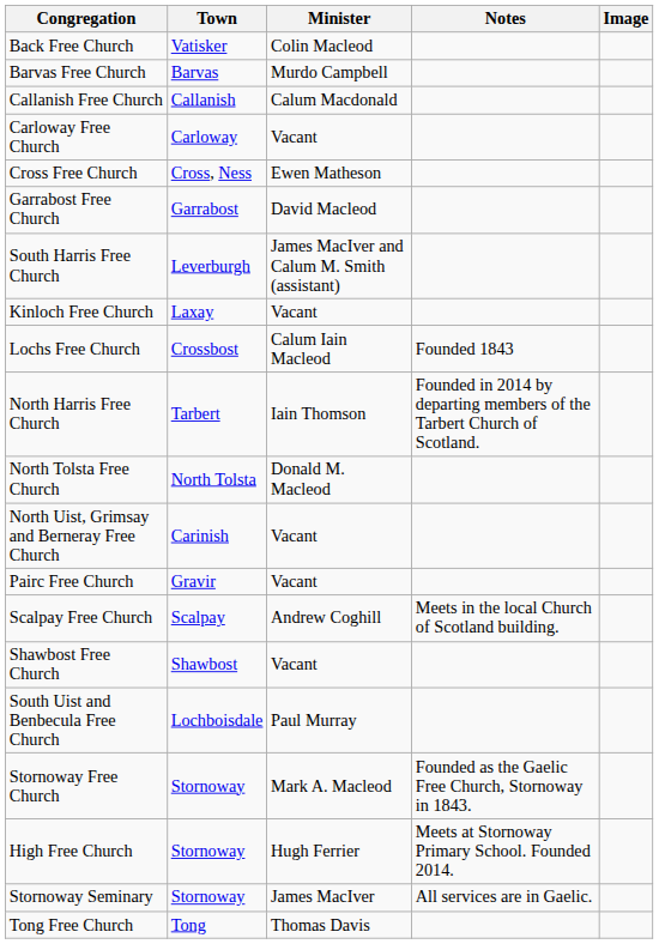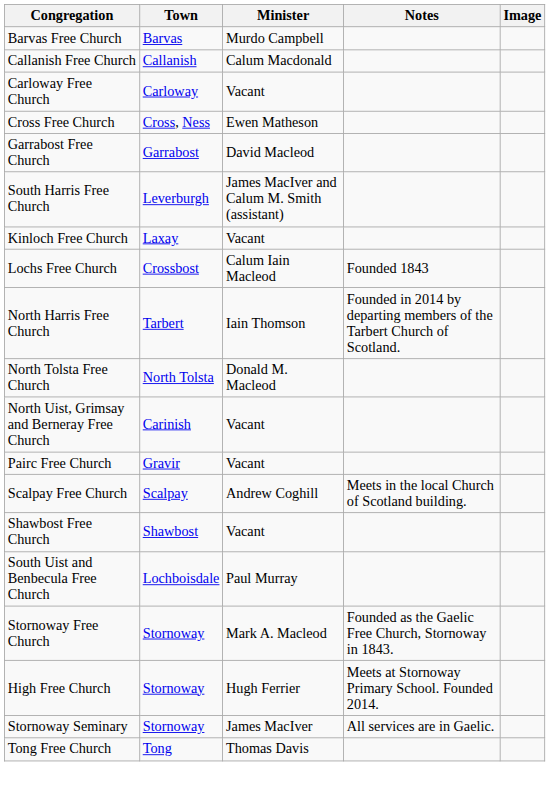 <table class="wikitable sortable">
 <tr>
 <th style="text-align:center;">Congregation</th>
 <th style="text-align:center;">Town</th>
 <th style="text-align:center;">Minister</th>
 <th style="text-align:center;">Notes</th>
 <th style="text-align:center;" class="unsortable">Image</th>
-</tr>
-<tr>
-<td>Back Free Church</td>
-<td><a href='#'>Vatisker</a></td>
-<td>Colin Macleod</td>
-<td></td>
-<td></td>
 </tr>
 <tr>
 <td>Barvas Free Church</td>
 <td><a href='#'>Barvas</a></td>
 <td>Murdo Campbell</td>
 <td></td>
 <td></td>
 </tr>
 <tr>
 <td>Callanish Free Church</td>
 <td><a href='#'>Callanish</a></td>
 <td>Calum Macdonald</td>
 <td></td>
 <td></td>
 </tr>
 <tr>
 <td>Carloway Free Church</td>
 <td><a href='#'>Carloway</a></td>
 <td>Vacant</td>
 <td></td>
 <td></td>
 </tr>
 <tr>
 <td>Cross Free Church</td>
 <td><a href='#'>Cross</a>, <a href='#'>Ness</a></td>
 <td>Ewen Matheson</td>
 <td></td>
 <td></td>
 </tr>
 <tr>
 <td>Garrabost Free Church</td>
 <td><a href='#'>Garrabost</a></td>
 <td>David Macleod</td>
 <td></td>
 <td></td>
 </tr>
 <tr>
 <td>South Harris Free Church</td>
 <td><a href='#'>Leverburgh</a></td>
 <td>James MacIver and Calum M. Smith (assistant)</td>
 <td></td>
 <td></td>
 </tr>
 <tr>
 <td>Kinloch Free Church</td>
 <td><a href='#'>Laxay</a></td>
 <td>Vacant</td>
 <td></td>
 <td></td>
 </tr>
 <tr>
 <td>Lochs Free Church</td>
 <td><a href='#'>Crossbost</a></td>
 <td>Calum Iain Macleod</td>
 <td>Founded 1843</td>
 <td></td>
 </tr>
 <tr>
 <td>North Harris Free Church</td>
 <td><a href='#'>Tarbert</a></td>
 <td>Iain Thomson</td>
 <td>Founded in 2014 by departing members of the Tarbert Church of Scotland.</td>
 <td></td>
 </tr>
 <tr>
 <td>North Tolsta Free Church</td>
 <td><a href='#'>North Tolsta</a></td>
 <td>Donald M. Macleod</td>
 <td></td>
 <td></td>
 </tr>
 <tr>
 <td>North Uist, Grimsay and Berneray Free Church</td>
 <td><a href='#'>Carinish</a></td>
 <td>Vacant</td>
 <td></td>
 <td></td>
 </tr>
 <tr>
 <td>Pairc Free Church</td>
 <td><a href='#'>Gravir</a></td>
 <td>Vacant </td>
 <td></td>
 <td></td>
 </tr>
 <tr>
 <td>Scalpay Free Church</td>
 <td><a href='#'>Scalpay</a></td>
 <td>Andrew Coghill</td>
 <td>Meets in the local Church of Scotland building.</td>
 <td></td>
 </tr>
 <tr>
 <td>Shawbost Free Church</td>
 <td><a href='#'>Shawbost</a></td>
 <td>Vacant</td>
 <td></td>
 <td></td>
 </tr>
 <tr>
 <td>South Uist and Benbecula Free Church</td>
 <td><a href='#'>Lochboisdale</a></td>
 <td>Paul Murray </td>
 <td></td>
 <td></td>
 </tr>
 <tr>
 <td>Stornoway Free Church</td>
 <td><a href='#'>Stornoway</a></td>
 <td>Mark A. Macleod</td>
 <td>Founded as the Gaelic Free Church, Stornoway in 1843.</td>
 <td></td>
 </tr>
 <tr>
 <td>High Free Church</td>
 <td><a href='#'>Stornoway</a></td>
 <td>Hugh Ferrier</td>
 <td>Meets at Stornoway Primary School. Founded 2014.</td>
 <td></td>
 </tr>
 <tr>
 <td>Stornoway Seminary</td>
 <td><a href='#'>Stornoway</a></td>
 <td>James MacIver</td>
 <td>All services are in Gaelic.</td>
 <td></td>
 </tr>
 <tr>
 <td>Tong Free Church</td>
 <td><a href='#'>Tong</a></td>
 <td>Thomas Davis</td>
 <td></td>
 <td></td>
 </tr>
 </table>
